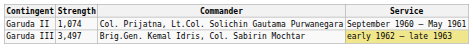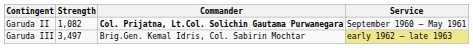 <table class="wikitable" border=0">
 <tr>
 <th>Contingent</th>
 <th>Strength</th>
 <th>Commander</th>
 <th>Service</th>
 </tr>
 <tr>
 <td>Garuda II</td>
-<td>1,074</td>
-<td>Col. Prijatna, Lt.Col. Solichin Gautama Purwanegara</td>
+<td>1,082</td>
+<td><strong>Col. Prijatna, Lt.Col. Solichin Gautama Purwanegara</strong></td>
 <td>September 1960 – May 1961</td>
 </tr>
 <tr>
 <td>Garuda III</td>
 <td>3,497</td>
 <td>Brig.Gen. Kemal Idris, Col. Sabirin Mochtar</td>
 <td style="background: khaki;">early 1962 – late 1963</td>
 </tr>
 </table>
